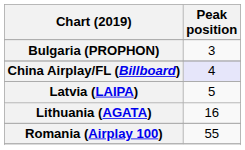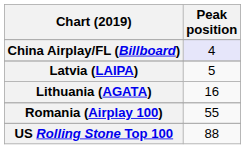 <table class="wikitable sortable plainrowheaders" style="text-align:center">
 <tr>
 <th scope="col">Chart (2019)</th>
 <th scope="col">Peak<br>position</th>
 </tr>
 <tr>
 </tr>
 <tr>
 </tr>
 <tr>
 </tr>
 <tr>
-</tr>
-<tr>
-<th scope="row">Bulgaria (PROPHON)</th>
-<td>3</td>
 </tr>
 <tr>
 </tr>
 <tr>
 <th scope="row">China Airplay/FL (<em><a href='#'>Billboard</a></em>)</th>
 <td style="background: lavender;">4</td>
 </tr>
 <tr>
 </tr>
 <tr>
 </tr>
 <tr>
 </tr>
 <tr>
 </tr>
 <tr>
 </tr>
 <tr>
 </tr>
 <tr>
 </tr>
 <tr>
 </tr>
 <tr>
 <th scope="row">Latvia (<a href='#'>LAIPA</a>)</th>
 <td>5</td>
 </tr>
 <tr>
 <th scope="row">Lithuania (<a href='#'>AGATA</a>)</th>
 <td>16</td>
 </tr>
 <tr>
 </tr>
 <tr>
 </tr>
 <tr>
 </tr>
 <tr>
 <th scope="row">Romania (<a href='#'>Airplay 100</a>)</th>
 <td>55</td>
 </tr>
 <tr>
 </tr>
 <tr>
 </tr>
 <tr>
 </tr>
 <tr>
 </tr>
 <tr>
 </tr>
 <tr>
 </tr>
 <tr>
 </tr>
 <tr>
 </tr>
 <tr>
 </tr>
+<tr>
+<th scope="row">US <a href='#'><em>Rolling Stone</em> Top 100</a></th>
+<td>88</td>
+</tr>
 </table>
